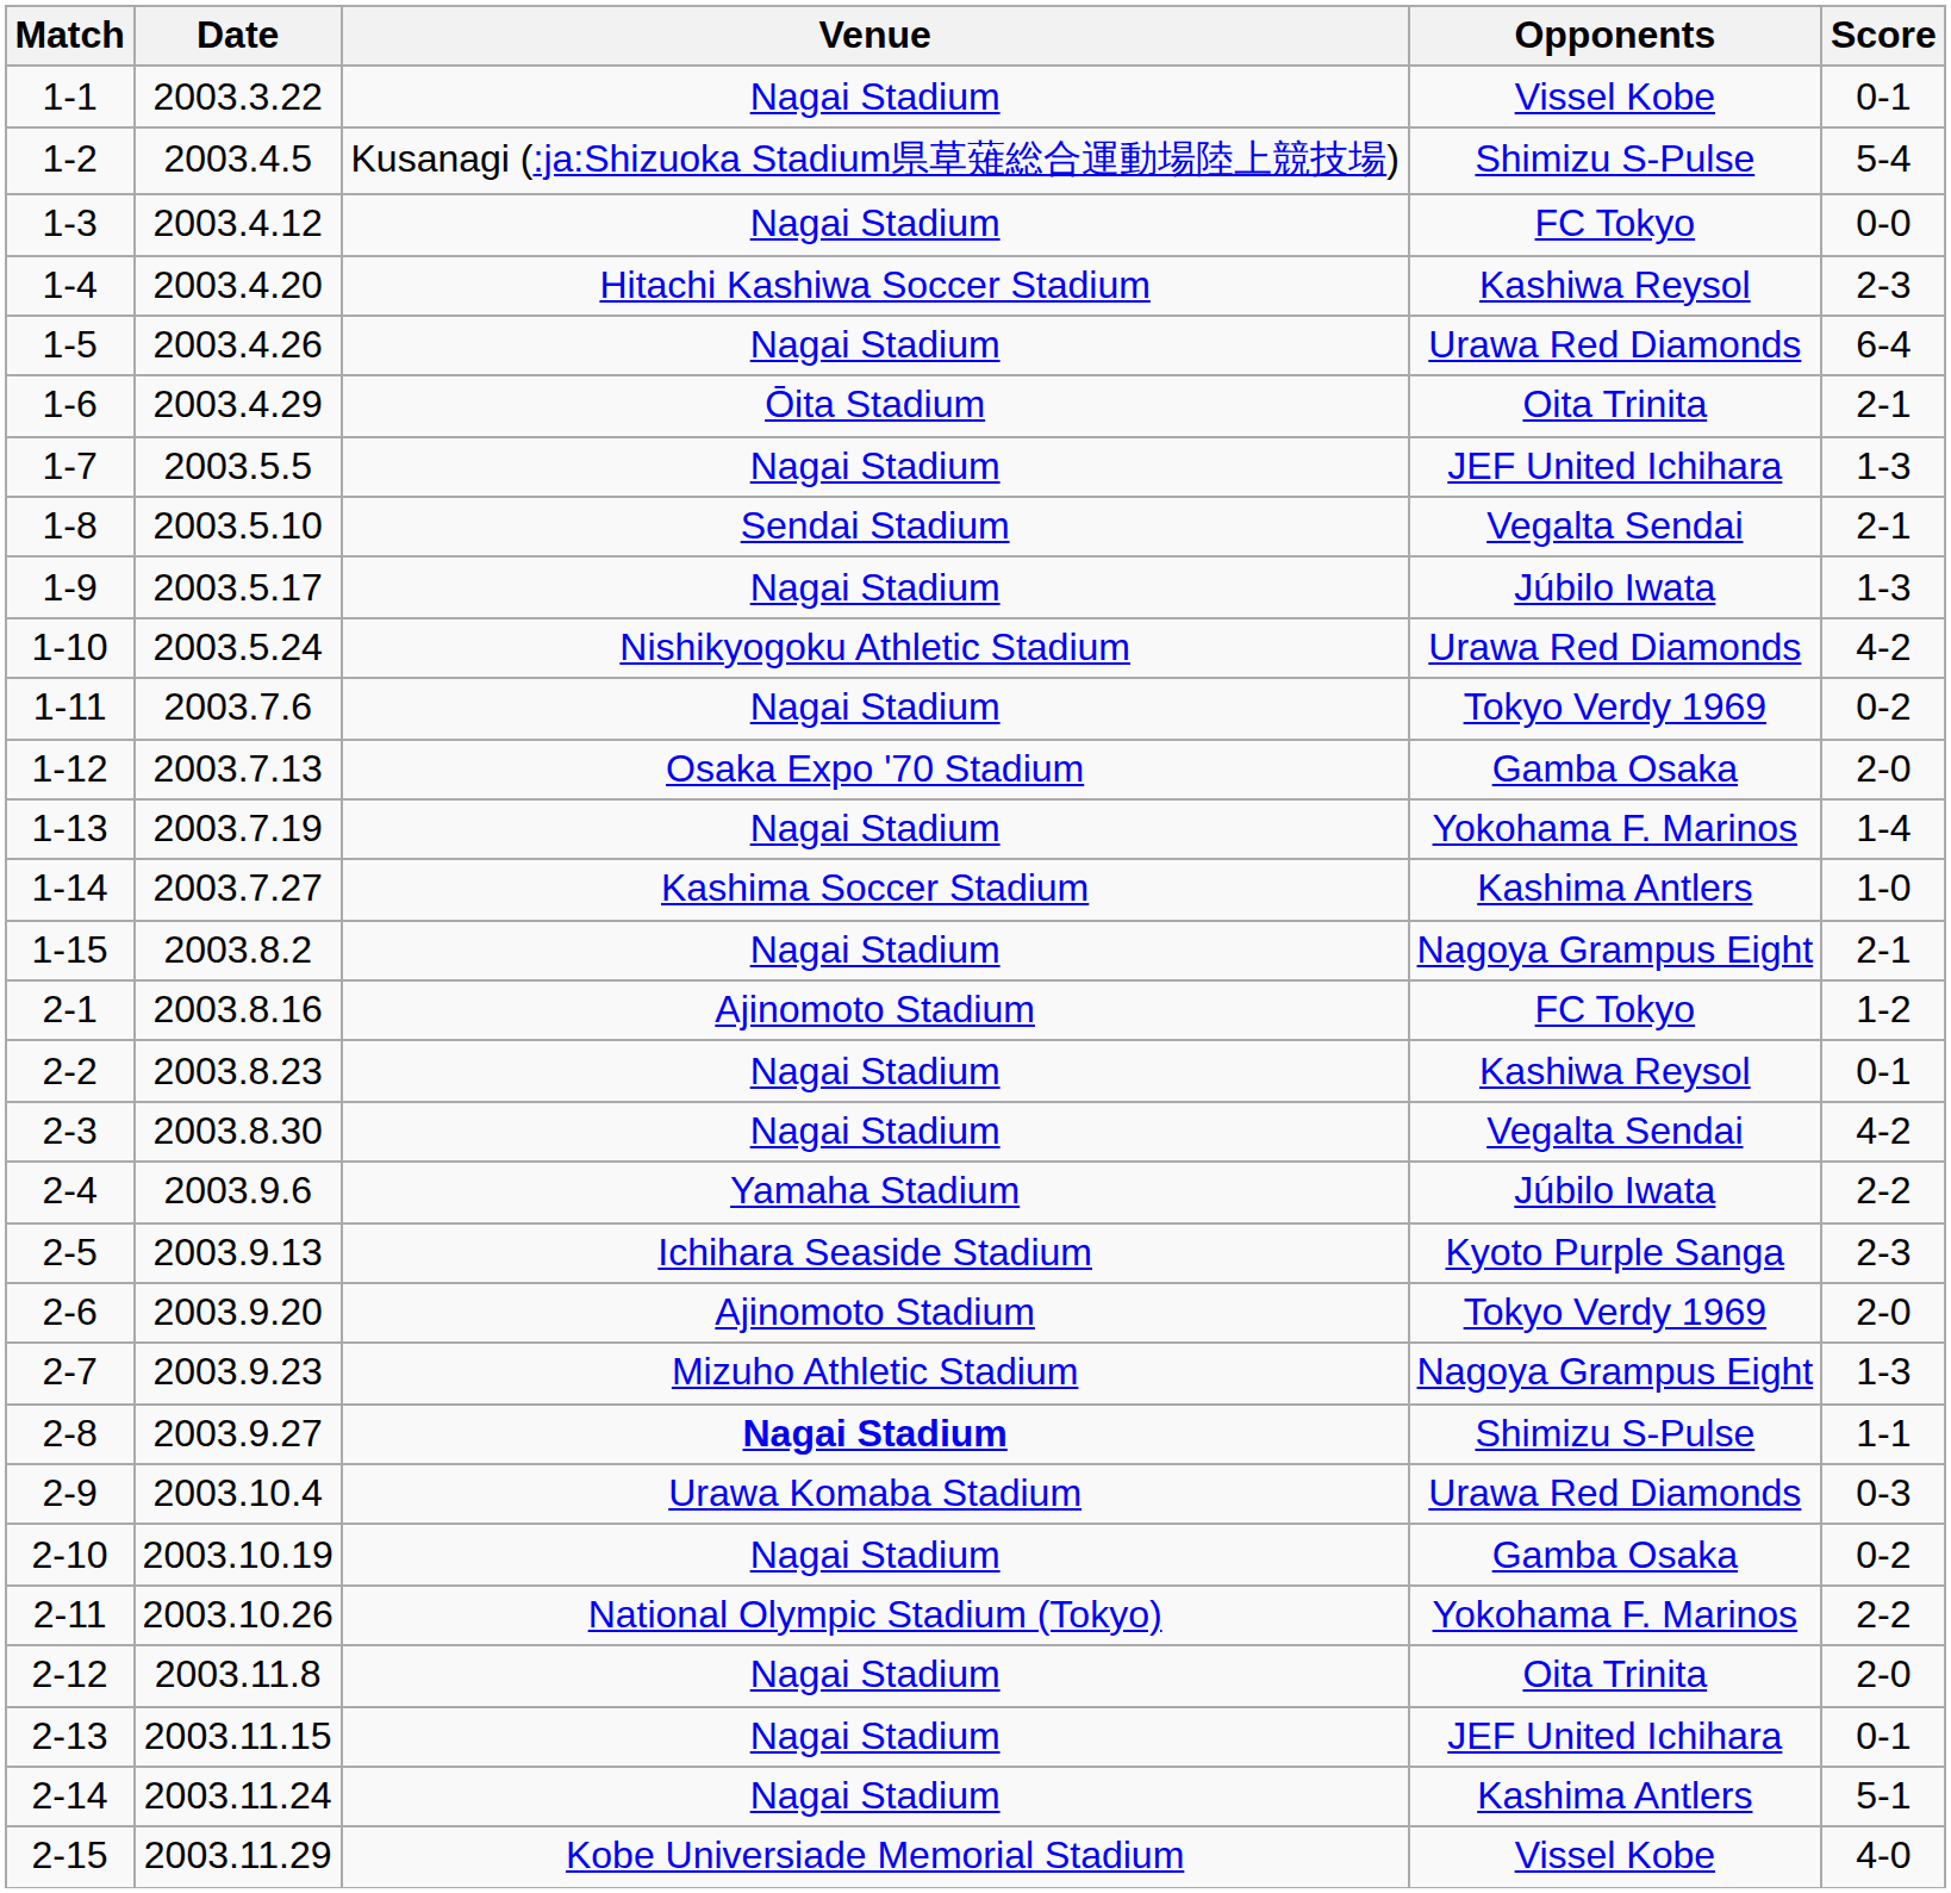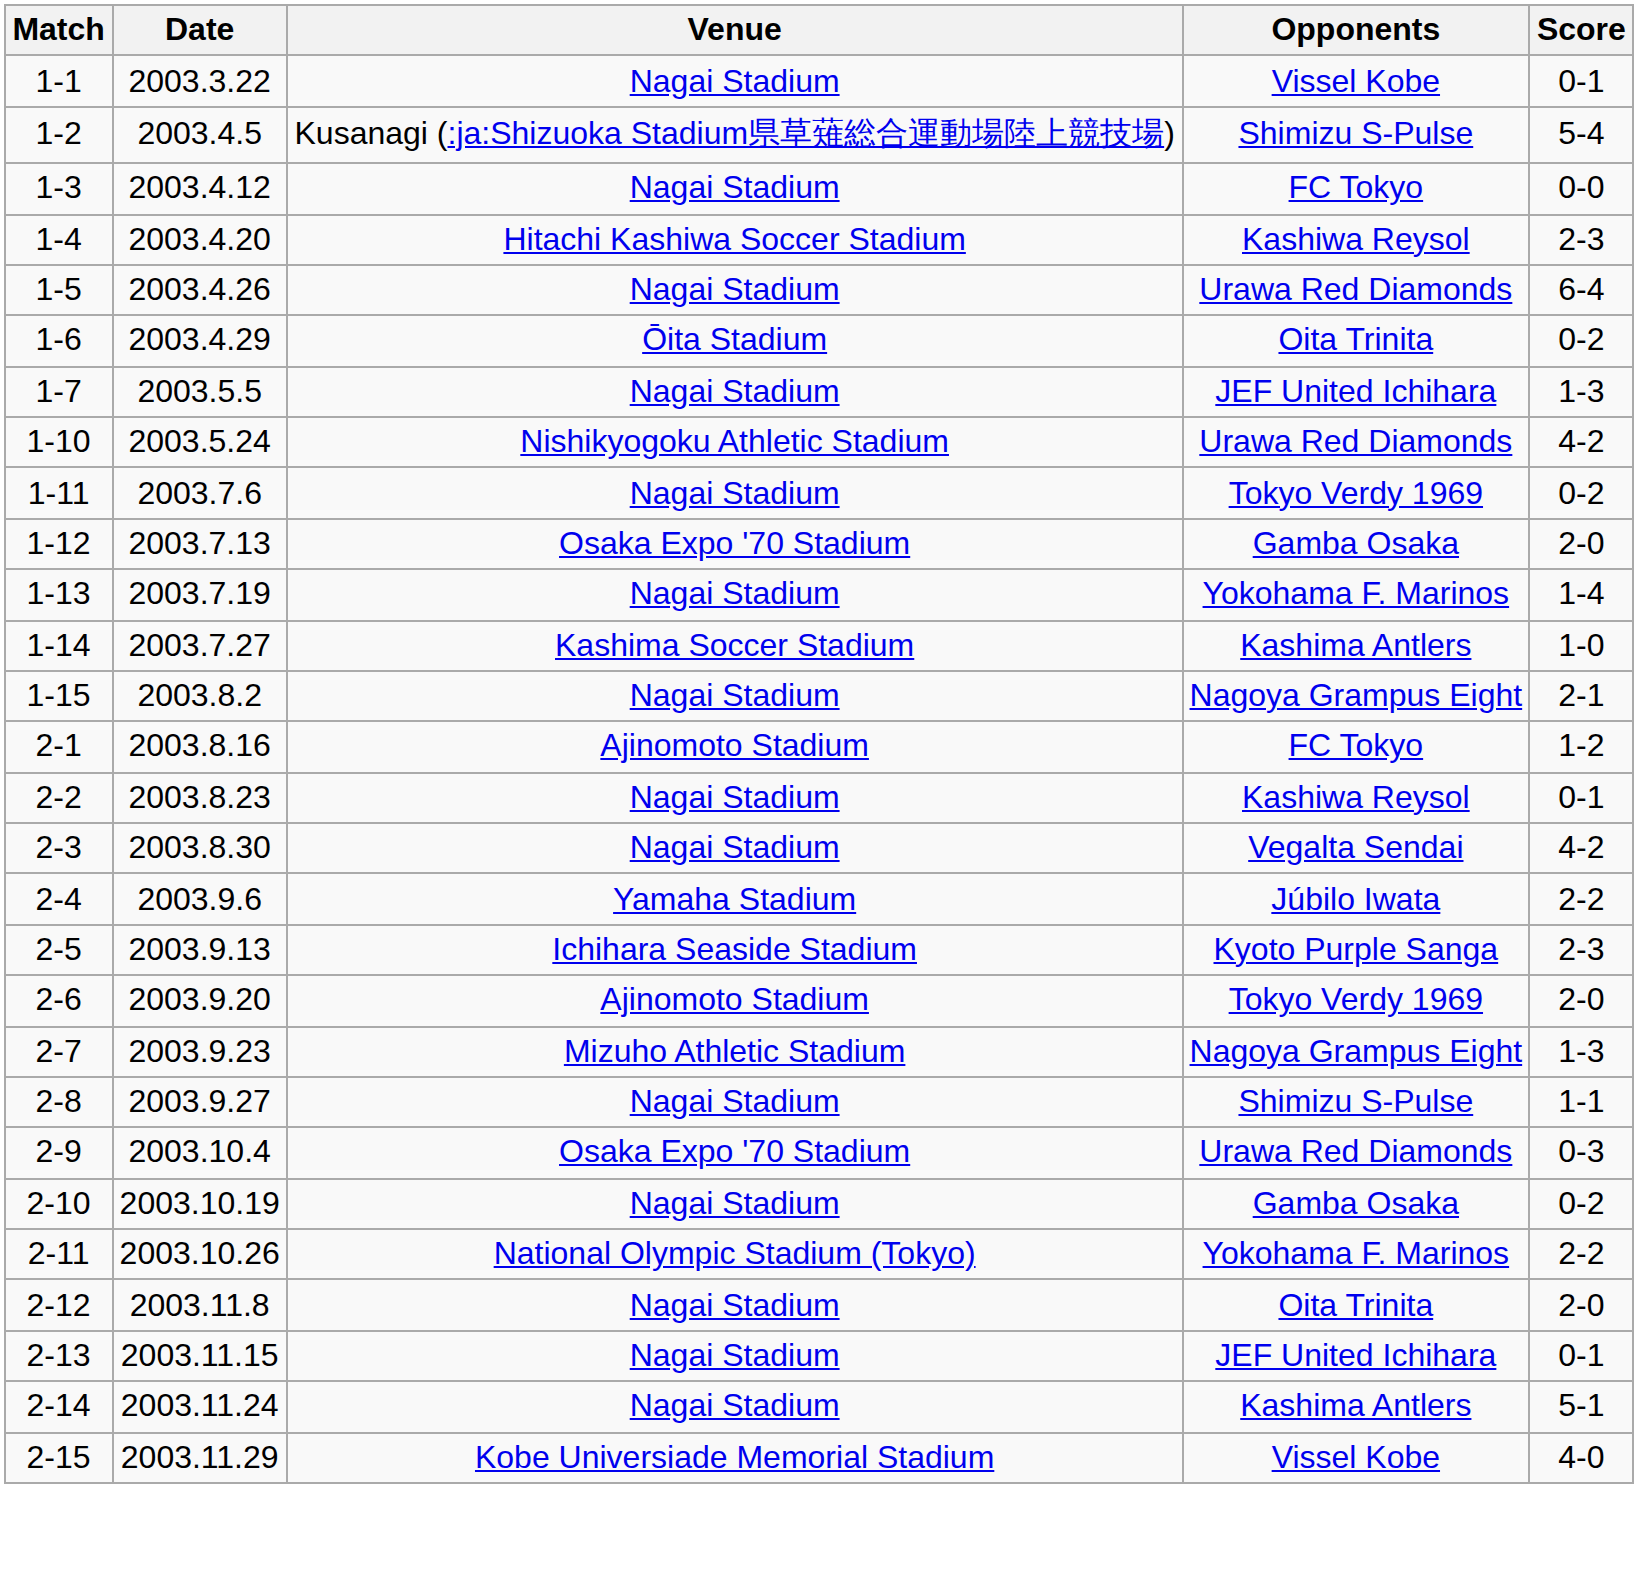 <table class="wikitable" style="text-align:center;">
 <tr>
 <th>Match</th>
 <th>Date</th>
 <th>Venue</th>
 <th>Opponents</th>
 <th>Score</th>
 </tr>
 <tr>
 <td>1-1</td>
 <td>2003.3.22</td>
 <td><a href='#'>Nagai Stadium</a></td>
 <td><a href='#'>Vissel Kobe</a></td>
 <td>0-1</td>
 </tr>
 <tr>
 <td>1-2</td>
 <td>2003.4.5</td>
 <td>Kusanagi (<a href='#'>:ja:Shizuoka Stadium県草薙総合運動場陸上競技場</a>)</td>
 <td><a href='#'>Shimizu S-Pulse</a></td>
 <td>5-4</td>
 </tr>
 <tr>
 <td>1-3</td>
 <td>2003.4.12</td>
 <td><a href='#'>Nagai Stadium</a></td>
 <td><a href='#'>FC Tokyo</a></td>
 <td>0-0</td>
 </tr>
 <tr>
 <td>1-4</td>
 <td>2003.4.20</td>
 <td><a href='#'>Hitachi Kashiwa Soccer Stadium</a></td>
 <td><a href='#'>Kashiwa Reysol</a></td>
 <td>2-3</td>
 </tr>
 <tr>
 <td>1-5</td>
 <td>2003.4.26</td>
 <td><a href='#'>Nagai Stadium</a></td>
 <td><a href='#'>Urawa Red Diamonds</a></td>
 <td>6-4</td>
 </tr>
 <tr>
 <td>1-6</td>
 <td>2003.4.29</td>
 <td><a href='#'>Ōita Stadium</a></td>
 <td><a href='#'>Oita Trinita</a></td>
-<td>2-1</td>
+<td>0-2</td>
 </tr>
 <tr>
 <td>1-7</td>
 <td>2003.5.5</td>
 <td><a href='#'>Nagai Stadium</a></td>
 <td><a href='#'>JEF United Ichihara</a></td>
-<td>1-3</td>
-</tr>
-<tr>
-<td>1-8</td>
-<td>2003.5.10</td>
-<td><a href='#'>Sendai Stadium</a></td>
-<td><a href='#'>Vegalta Sendai</a></td>
-<td>2-1</td>
-</tr>
-<tr>
-<td>1-9</td>
-<td>2003.5.17</td>
-<td><a href='#'>Nagai Stadium</a></td>
-<td><a href='#'>Júbilo Iwata</a></td>
 <td>1-3</td>
 </tr>
 <tr>
 <td>1-10</td>
 <td>2003.5.24</td>
 <td><a href='#'>Nishikyogoku Athletic Stadium</a></td>
 <td><a href='#'>Urawa Red Diamonds</a></td>
 <td>4-2</td>
 </tr>
 <tr>
 <td>1-11</td>
 <td>2003.7.6</td>
 <td><a href='#'>Nagai Stadium</a></td>
 <td><a href='#'>Tokyo Verdy 1969</a></td>
 <td>0-2</td>
 </tr>
 <tr>
 <td>1-12</td>
 <td>2003.7.13</td>
 <td><a href='#'>Osaka Expo '70 Stadium</a></td>
 <td><a href='#'>Gamba Osaka</a></td>
 <td>2-0</td>
 </tr>
 <tr>
 <td>1-13</td>
 <td>2003.7.19</td>
 <td><a href='#'>Nagai Stadium</a></td>
 <td><a href='#'>Yokohama F. Marinos</a></td>
 <td>1-4</td>
 </tr>
 <tr>
 <td>1-14</td>
 <td>2003.7.27</td>
 <td><a href='#'>Kashima Soccer Stadium</a></td>
 <td><a href='#'>Kashima Antlers</a></td>
 <td>1-0</td>
 </tr>
 <tr>
 <td>1-15</td>
 <td>2003.8.2</td>
 <td><a href='#'>Nagai Stadium</a></td>
 <td><a href='#'>Nagoya Grampus Eight</a></td>
 <td>2-1</td>
 </tr>
 <tr>
 <td>2-1</td>
 <td>2003.8.16</td>
 <td><a href='#'>Ajinomoto Stadium</a></td>
 <td><a href='#'>FC Tokyo</a></td>
 <td>1-2</td>
 </tr>
 <tr>
 <td>2-2</td>
 <td>2003.8.23</td>
 <td><a href='#'>Nagai Stadium</a></td>
 <td><a href='#'>Kashiwa Reysol</a></td>
 <td>0-1</td>
 </tr>
 <tr>
 <td>2-3</td>
 <td>2003.8.30</td>
 <td><a href='#'>Nagai Stadium</a></td>
 <td><a href='#'>Vegalta Sendai</a></td>
 <td>4-2</td>
 </tr>
 <tr>
 <td>2-4</td>
 <td>2003.9.6</td>
 <td><a href='#'>Yamaha Stadium</a></td>
 <td><a href='#'>Júbilo Iwata</a></td>
 <td>2-2</td>
 </tr>
 <tr>
 <td>2-5</td>
 <td>2003.9.13</td>
 <td><a href='#'>Ichihara Seaside Stadium</a></td>
 <td><a href='#'>Kyoto Purple Sanga</a></td>
 <td>2-3</td>
 </tr>
 <tr>
 <td>2-6</td>
 <td>2003.9.20</td>
 <td><a href='#'>Ajinomoto Stadium</a></td>
 <td><a href='#'>Tokyo Verdy 1969</a></td>
 <td>2-0</td>
 </tr>
 <tr>
 <td>2-7</td>
 <td>2003.9.23</td>
 <td><a href='#'>Mizuho Athletic Stadium</a></td>
 <td><a href='#'>Nagoya Grampus Eight</a></td>
 <td>1-3</td>
 </tr>
 <tr>
 <td>2-8</td>
 <td>2003.9.27</td>
-<td><strong><a href='#'>Nagai Stadium</a></strong></td>
+<td><a href='#'>Nagai Stadium</a></td>
 <td><a href='#'>Shimizu S-Pulse</a></td>
 <td>1-1</td>
 </tr>
 <tr>
 <td>2-9</td>
 <td>2003.10.4</td>
-<td><a href='#'>Urawa Komaba Stadium</a></td>
+<td><a href='#'>Osaka Expo '70 Stadium</a></td>
 <td><a href='#'>Urawa Red Diamonds</a></td>
 <td>0-3</td>
 </tr>
 <tr>
 <td>2-10</td>
 <td>2003.10.19</td>
 <td><a href='#'>Nagai Stadium</a></td>
 <td><a href='#'>Gamba Osaka</a></td>
 <td>0-2</td>
 </tr>
 <tr>
 <td>2-11</td>
 <td>2003.10.26</td>
 <td><a href='#'>National Olympic Stadium (Tokyo)</a></td>
 <td><a href='#'>Yokohama F. Marinos</a></td>
 <td>2-2</td>
 </tr>
 <tr>
 <td>2-12</td>
 <td>2003.11.8</td>
 <td><a href='#'>Nagai Stadium</a></td>
 <td><a href='#'>Oita Trinita</a></td>
 <td>2-0</td>
 </tr>
 <tr>
 <td>2-13</td>
 <td>2003.11.15</td>
 <td><a href='#'>Nagai Stadium</a></td>
 <td><a href='#'>JEF United Ichihara</a></td>
 <td>0-1</td>
 </tr>
 <tr>
 <td>2-14</td>
 <td>2003.11.24</td>
 <td><a href='#'>Nagai Stadium</a></td>
 <td><a href='#'>Kashima Antlers</a></td>
 <td>5-1</td>
 </tr>
 <tr>
 <td>2-15</td>
 <td>2003.11.29</td>
 <td><a href='#'>Kobe Universiade Memorial Stadium</a></td>
 <td><a href='#'>Vissel Kobe</a></td>
 <td>4-0</td>
 </tr>
 </table>
